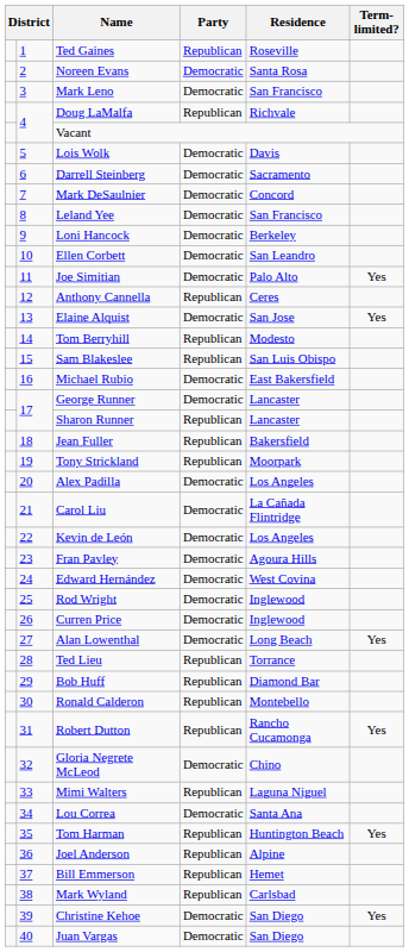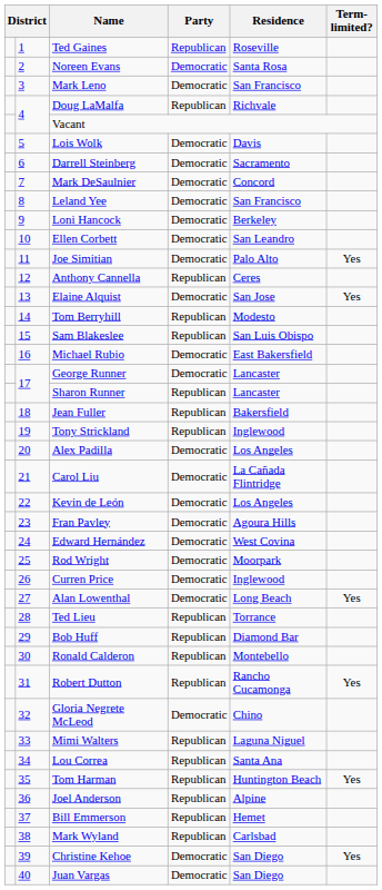 <table class="wikitable">
 <tr>
 <th scope="col" width="50" colspan="2">District</th>
 <th scope="col" width="150">Name</th>
 <th scope="col" width="70">Party</th>
 <th scope="col" width="120">Residence</th>
 <th scope="col" width="60">Term-limited?</th>
 </tr>
 <tr>
 <td></td>
 <td><a href='#'>1</a></td>
 <td><a href='#'>Ted Gaines</a></td>
 <td><a href='#'>Republican</a></td>
 <td><a href='#'>Roseville</a></td>
 <td></td>
 </tr>
 <tr>
 <td></td>
 <td><a href='#'>2</a></td>
 <td><a href='#'>Noreen Evans</a></td>
 <td><a href='#'>Democratic</a></td>
 <td><a href='#'>Santa Rosa</a></td>
 <td></td>
 </tr>
 <tr>
 <td></td>
 <td><a href='#'>3</a></td>
 <td><a href='#'>Mark Leno</a></td>
 <td>Democratic</td>
 <td><a href='#'>San Francisco</a></td>
 <td></td>
 </tr>
 <tr>
 <td></td>
 <td rowspan="2"><a href='#'>4</a></td>
 <td><a href='#'>Doug LaMalfa</a></td>
 <td>Republican</td>
 <td><a href='#'>Richvale</a></td>
 <td></td>
 </tr>
 <tr>
 <td></td>
 <td colspan="4">Vacant</td>
 </tr>
 <tr>
 <td></td>
 <td><a href='#'>5</a></td>
 <td><a href='#'>Lois Wolk</a></td>
 <td>Democratic</td>
 <td><a href='#'>Davis</a></td>
 <td></td>
 </tr>
 <tr>
 <td></td>
 <td><a href='#'>6</a></td>
 <td><a href='#'>Darrell Steinberg</a></td>
 <td>Democratic</td>
 <td><a href='#'>Sacramento</a></td>
 <td></td>
 </tr>
 <tr>
 <td></td>
 <td><a href='#'>7</a></td>
 <td><a href='#'>Mark DeSaulnier</a></td>
 <td>Democratic</td>
 <td><a href='#'>Concord</a></td>
 <td></td>
 </tr>
 <tr>
 <td></td>
 <td><a href='#'>8</a></td>
 <td><a href='#'>Leland Yee</a></td>
 <td>Democratic</td>
 <td><a href='#'>San Francisco</a></td>
 <td></td>
 </tr>
 <tr>
 <td></td>
 <td><a href='#'>9</a></td>
 <td><a href='#'>Loni Hancock</a></td>
 <td>Democratic</td>
 <td><a href='#'>Berkeley</a></td>
 <td></td>
 </tr>
 <tr>
 <td></td>
 <td><a href='#'>10</a></td>
 <td><a href='#'>Ellen Corbett</a></td>
 <td>Democratic</td>
 <td><a href='#'>San Leandro</a></td>
 <td></td>
 </tr>
 <tr>
 <td></td>
 <td><a href='#'>11</a></td>
 <td><a href='#'>Joe Simitian</a></td>
 <td>Democratic</td>
 <td><a href='#'>Palo Alto</a></td>
 <td style="text-align:center">Yes</td>
 </tr>
 <tr>
 <td></td>
 <td><a href='#'>12</a></td>
 <td><a href='#'>Anthony Cannella</a></td>
 <td>Republican</td>
 <td><a href='#'>Ceres</a></td>
 <td></td>
 </tr>
 <tr>
 <td></td>
 <td><a href='#'>13</a></td>
 <td><a href='#'>Elaine Alquist</a></td>
 <td>Democratic</td>
 <td><a href='#'>San Jose</a></td>
 <td style="text-align:center">Yes</td>
 </tr>
 <tr>
 <td></td>
 <td><a href='#'>14</a></td>
 <td><a href='#'>Tom Berryhill</a></td>
 <td>Republican</td>
 <td><a href='#'>Modesto</a></td>
 <td></td>
 </tr>
 <tr>
 <td></td>
 <td><a href='#'>15</a></td>
 <td><a href='#'>Sam Blakeslee</a></td>
 <td>Republican</td>
 <td><a href='#'>San Luis Obispo</a></td>
 <td></td>
 </tr>
 <tr>
 <td></td>
 <td><a href='#'>16</a></td>
 <td><a href='#'>Michael Rubio</a></td>
 <td>Democratic</td>
 <td><a href='#'>East Bakersfield</a></td>
 <td></td>
 </tr>
 <tr>
 <td></td>
 <td rowspan="2"><a href='#'>17</a></td>
 <td><a href='#'>George Runner</a></td>
 <td>Democratic</td>
 <td><a href='#'>Lancaster</a></td>
 <td></td>
 </tr>
 <tr>
 <td></td>
 <td><a href='#'>Sharon Runner</a></td>
 <td>Republican</td>
 <td><a href='#'>Lancaster</a></td>
 <td></td>
 </tr>
 <tr>
 <td></td>
 <td><a href='#'>18</a></td>
 <td><a href='#'>Jean Fuller</a></td>
 <td>Republican</td>
 <td><a href='#'>Bakersfield</a></td>
 <td></td>
 </tr>
 <tr>
 <td></td>
 <td><a href='#'>19</a></td>
 <td><a href='#'>Tony Strickland</a></td>
 <td>Republican</td>
-<td><a href='#'>Moorpark</a></td>
+<td><a href='#'>Inglewood</a></td>
 <td></td>
 </tr>
 <tr>
 <td></td>
 <td><a href='#'>20</a></td>
 <td><a href='#'>Alex Padilla</a></td>
 <td>Democratic</td>
 <td><a href='#'>Los Angeles</a></td>
 <td></td>
 </tr>
 <tr>
 <td></td>
 <td><a href='#'>21</a></td>
 <td><a href='#'>Carol Liu</a></td>
 <td>Democratic</td>
 <td><a href='#'>La Cañada Flintridge</a></td>
 <td></td>
 </tr>
 <tr>
 <td></td>
 <td><a href='#'>22</a></td>
 <td><a href='#'>Kevin de León</a></td>
 <td>Democratic</td>
 <td><a href='#'>Los Angeles</a></td>
 <td></td>
 </tr>
 <tr>
 <td></td>
 <td><a href='#'>23</a></td>
 <td><a href='#'>Fran Pavley</a></td>
 <td>Democratic</td>
 <td><a href='#'>Agoura Hills</a></td>
 <td></td>
 </tr>
 <tr>
 <td></td>
 <td><a href='#'>24</a></td>
 <td><a href='#'>Edward Hernández</a></td>
 <td>Democratic</td>
 <td><a href='#'>West Covina</a></td>
 <td></td>
 </tr>
 <tr>
 <td></td>
 <td><a href='#'>25</a></td>
 <td><a href='#'>Rod Wright</a></td>
 <td>Democratic</td>
-<td><a href='#'>Inglewood</a></td>
+<td><a href='#'>Moorpark</a></td>
 <td></td>
 </tr>
 <tr>
 <td></td>
 <td><a href='#'>26</a></td>
 <td><a href='#'>Curren Price</a></td>
 <td>Democratic</td>
 <td><a href='#'>Inglewood</a></td>
 <td></td>
 </tr>
 <tr>
 <td></td>
 <td><a href='#'>27</a></td>
 <td><a href='#'>Alan Lowenthal</a></td>
 <td>Democratic</td>
 <td><a href='#'>Long Beach</a></td>
 <td style="text-align:center">Yes</td>
 </tr>
 <tr>
 <td></td>
 <td><a href='#'>28</a></td>
 <td><a href='#'>Ted Lieu</a></td>
 <td>Republican</td>
 <td><a href='#'>Torrance</a></td>
 <td></td>
 </tr>
 <tr>
 <td></td>
 <td><a href='#'>29</a></td>
 <td><a href='#'>Bob Huff</a></td>
 <td>Republican</td>
 <td><a href='#'>Diamond Bar</a></td>
 <td></td>
 </tr>
 <tr>
 <td></td>
 <td><a href='#'>30</a></td>
 <td><a href='#'>Ronald Calderon</a></td>
 <td>Republican</td>
 <td><a href='#'>Montebello</a></td>
 <td></td>
 </tr>
 <tr>
 <td></td>
 <td><a href='#'>31</a></td>
 <td><a href='#'>Robert Dutton</a></td>
 <td>Republican</td>
 <td><a href='#'>Rancho Cucamonga</a></td>
 <td style="text-align:center">Yes</td>
 </tr>
 <tr>
 <td></td>
 <td><a href='#'>32</a></td>
 <td><a href='#'>Gloria Negrete McLeod</a></td>
 <td>Democratic</td>
 <td><a href='#'>Chino</a></td>
 <td></td>
 </tr>
 <tr>
 <td></td>
 <td><a href='#'>33</a></td>
 <td><a href='#'>Mimi Walters</a></td>
 <td>Republican</td>
 <td><a href='#'>Laguna Niguel</a></td>
 <td></td>
 </tr>
 <tr>
 <td></td>
 <td><a href='#'>34</a></td>
 <td><a href='#'>Lou Correa</a></td>
-<td>Democratic</td>
+<td>Republican</td>
 <td><a href='#'>Santa Ana</a></td>
 <td></td>
 </tr>
 <tr>
 <td></td>
 <td><a href='#'>35</a></td>
 <td><a href='#'>Tom Harman</a></td>
 <td>Republican</td>
 <td><a href='#'>Huntington Beach</a></td>
 <td style="text-align:center">Yes</td>
 </tr>
 <tr>
 <td></td>
 <td><a href='#'>36</a></td>
 <td><a href='#'>Joel Anderson</a></td>
 <td>Republican</td>
 <td><a href='#'>Alpine</a></td>
 <td></td>
 </tr>
 <tr>
 <td></td>
 <td><a href='#'>37</a></td>
 <td><a href='#'>Bill Emmerson</a></td>
 <td>Republican</td>
 <td><a href='#'>Hemet</a></td>
 <td></td>
 </tr>
 <tr>
 <td></td>
 <td><a href='#'>38</a></td>
 <td><a href='#'>Mark Wyland</a></td>
 <td>Republican</td>
 <td><a href='#'>Carlsbad</a></td>
 <td></td>
 </tr>
 <tr>
 <td></td>
 <td><a href='#'>39</a></td>
 <td><a href='#'>Christine Kehoe</a></td>
 <td>Democratic</td>
 <td><a href='#'>San Diego</a></td>
 <td style="text-align:center">Yes</td>
 </tr>
 <tr>
 <td></td>
 <td><a href='#'>40</a></td>
 <td><a href='#'>Juan Vargas</a></td>
 <td>Democratic</td>
 <td><a href='#'>San Diego</a></td>
 <td></td>
 </tr>
 </table>
